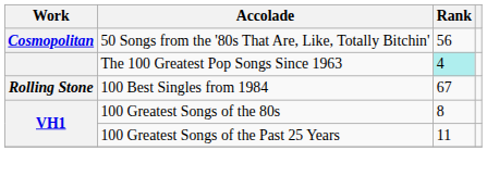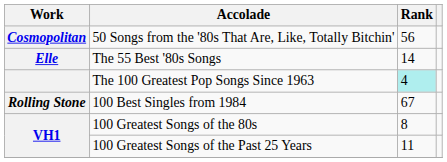 <table class="wikitable sortable plainrowheaders" style="margin:auto">
 <tr>
 <th scope="col">Work</th>
 <th scope="col">Accolade</th>
 <th scope="col">Rank</th>
 <th scope="col" class="unsortable"></th>
 </tr>
 <tr>
 <th scope="row"><em><a href='#'>Cosmopolitan</a></em></th>
 <td>50 Songs from the '80s That Are, Like, Totally Bitchin'</td>
 <td>56</td>
+<td style="text-align:center"></td>
+</tr>
+<tr>
+<th scope="row"><em><a href='#'>Elle</a></em></th>
+<td>The 55 Best '80s Songs</td>
+<td>14</td>
 <td style="text-align:center"></td>
 </tr>
 <tr>
 <th scope="row"></th>
 <td>The 100 Greatest Pop Songs Since 1963</td>
 <td style="background: paleturquoise;">4</td>
 <td style="text-align:center"></td>
 </tr>
 <tr>
 <th scope="row"><em>Rolling Stone</em></th>
 <td>100 Best Singles from 1984</td>
 <td>67</td>
 <td style="text-align:center"></td>
 </tr>
 <tr>
 <th scope="row" rowspan="2"><a href='#'>VH1</a></th>
 <td>100 Greatest Songs of the 80s</td>
 <td>8</td>
 <td style="text-align:center"></td>
 </tr>
 <tr>
 <td>100 Greatest Songs of the Past 25 Years</td>
 <td>11</td>
 <td style="text-align:center"></td>
 </tr>
 <tr>
 </tr>
 </table>
